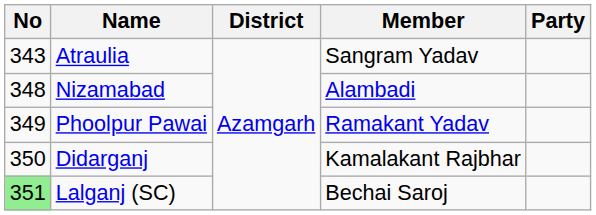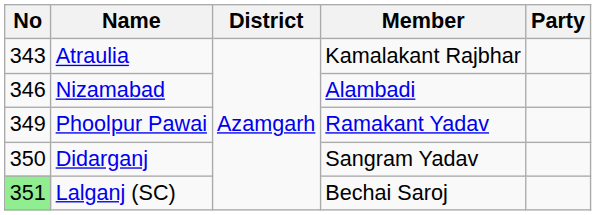 <table class="wikitable sortable">
 <tr>
 <th>No</th>
 <th>Name</th>
 <th>District</th>
 <th>Member</th>
 <th colspan="2">Party</th>
 </tr>
 <tr>
 <td>343</td>
 <td><a href='#'>Atraulia</a></td>
 <td rowspan="5"><a href='#'>Azamgarh</a></td>
-<td>Sangram Yadav</td>
+<td>Kamalakant Rajbhar</td>
 <td></td>
 </tr>
 <tr>
-<td>348</td>
+<td>346</td>
 <td><a href='#'>Nizamabad</a></td>
 <td><a href='#'>Alambadi</a></td>
 <td></td>
 </tr>
 <tr>
 <td>349</td>
 <td><a href='#'>Phoolpur Pawai</a></td>
 <td><a href='#'>Ramakant Yadav</a></td>
 <td></td>
 </tr>
 <tr>
 <td>350</td>
 <td><a href='#'>Didarganj</a></td>
-<td>Kamalakant Rajbhar</td>
+<td>Sangram Yadav</td>
 <td></td>
 </tr>
 <tr>
 <td style="background: lightgreen;">351</td>
 <td><a href='#'>Lalganj</a> (SC)</td>
 <td>Bechai Saroj</td>
 <td></td>
 </tr>
 </table>
